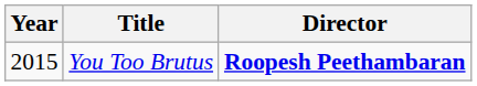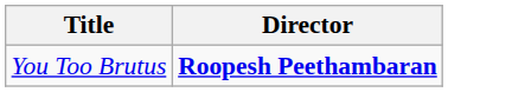 <table class=wikitable>
 <tr>
-<th scope="col">Year</th>
 <th scope="col">Title</th>
 <th scope="col">Director</th>
 </tr>
 <tr>
-<td>2015</td>
 <td><em><a href='#'>You Too Brutus</a></em></td>
 <td><strong><a href='#'>Roopesh Peethambaran</a></strong></td>
 </tr>
 </table>
